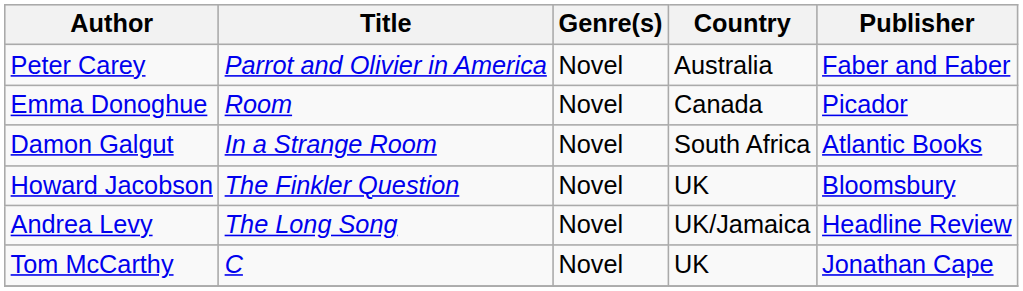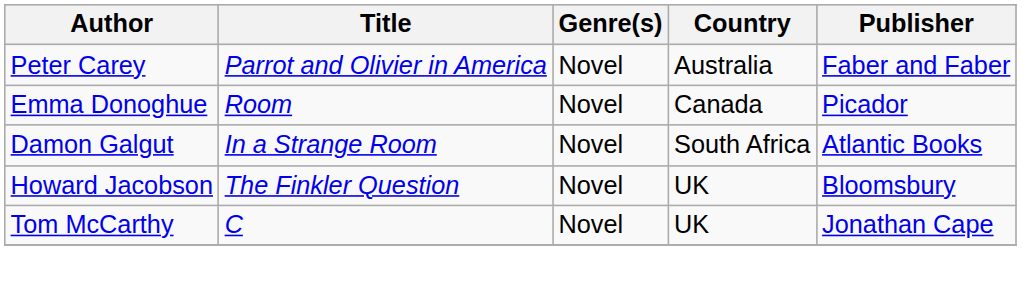 <table class="wikitable">
 <tr>
 <th>Author</th>
 <th>Title</th>
 <th>Genre(s)</th>
 <th>Country</th>
 <th>Publisher</th>
 </tr>
 <tr>
 <td><a href='#'>Peter Carey</a></td>
 <td><em><a href='#'>Parrot and Olivier in America</a></em></td>
 <td>Novel</td>
 <td>Australia</td>
 <td><a href='#'>Faber and Faber</a></td>
 </tr>
 <tr>
 <td><a href='#'>Emma Donoghue</a></td>
 <td><em><a href='#'>Room</a></em></td>
 <td>Novel</td>
 <td>Canada</td>
 <td><a href='#'>Picador</a></td>
 </tr>
 <tr>
 <td><a href='#'>Damon Galgut</a></td>
 <td><em><a href='#'>In a Strange Room</a></em></td>
 <td>Novel</td>
 <td>South Africa</td>
 <td><a href='#'>Atlantic Books</a></td>
 </tr>
 <tr>
 <td><a href='#'>Howard Jacobson</a></td>
 <td><em><a href='#'>The Finkler Question</a></em></td>
 <td>Novel</td>
 <td>UK</td>
 <td><a href='#'>Bloomsbury</a></td>
 </tr>
 <tr>
-<td><a href='#'>Andrea Levy</a></td>
-<td><em><a href='#'>The Long Song</a></em></td>
-<td>Novel</td>
-<td>UK/Jamaica</td>
-<td><a href='#'>Headline Review</a></td>
-</tr>
-<tr>
 <td><a href='#'>Tom McCarthy</a></td>
 <td><em><a href='#'>C</a></em></td>
 <td>Novel</td>
 <td>UK</td>
 <td><a href='#'>Jonathan Cape</a></td>
 </tr>
 <tr>
 </tr>
 </table>
